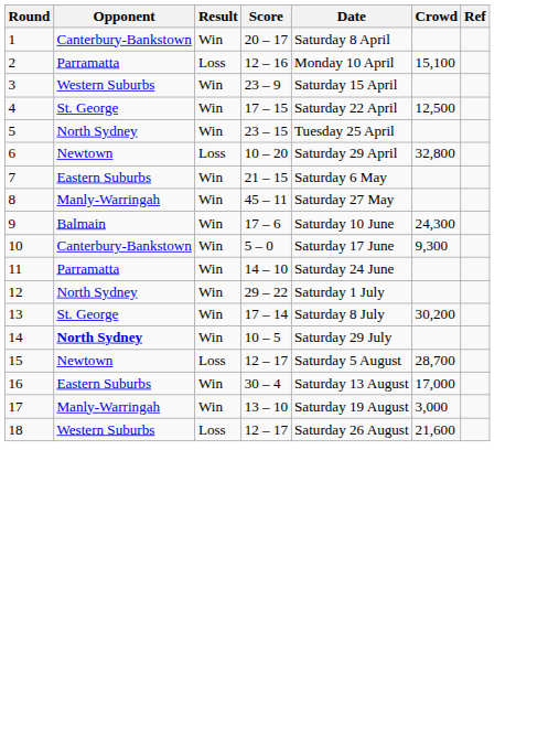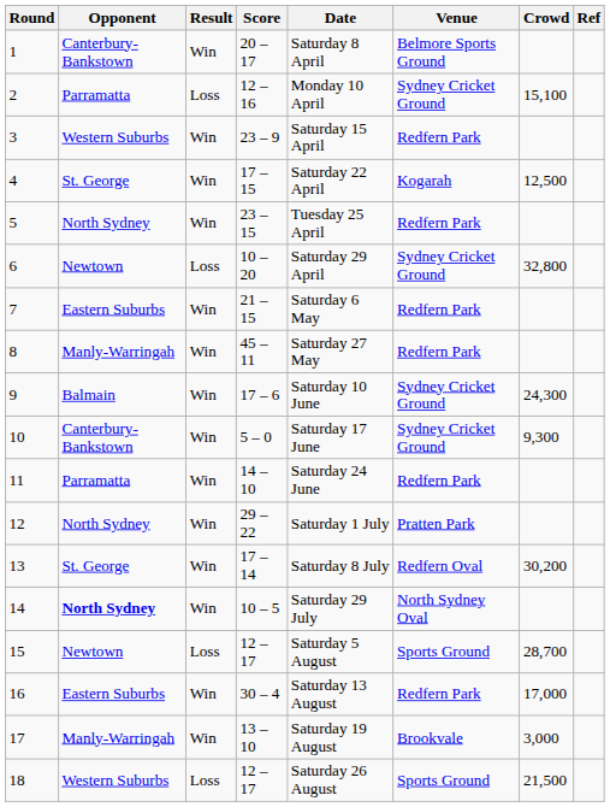 <table class="wikitable" style="text-align:left;">
 <tr>
 <th>Round</th>
 <th>Opponent</th>
 <th>Result</th>
 <th>Score</th>
 <th>Date</th>
+<th>Venue</th>
 <th>Crowd</th>
 <th>Ref</th>
 </tr>
 <tr>
 <td>1</td>
 <td> <a href='#'>Canterbury-Bankstown</a></td>
 <td>Win</td>
 <td>20 – 17</td>
 <td>Saturday 8 April</td>
+<td><a href='#'>Belmore Sports Ground</a></td>
 <td></td>
 <td></td>
 </tr>
 <tr>
 <td>2</td>
 <td> <a href='#'>Parramatta</a></td>
 <td>Loss</td>
 <td>12 – 16</td>
 <td>Monday 10 April</td>
+<td><a href='#'>Sydney Cricket Ground</a></td>
 <td>15,100</td>
 <td></td>
 </tr>
 <tr>
 <td>3</td>
 <td> <a href='#'>Western Suburbs</a></td>
 <td>Win</td>
 <td>23 – 9</td>
 <td>Saturday 15 April</td>
+<td><a href='#'>Redfern Park</a></td>
 <td></td>
 <td></td>
 </tr>
 <tr>
 <td>4</td>
 <td> <a href='#'>St. George</a></td>
 <td>Win</td>
 <td>17 – 15</td>
 <td>Saturday 22 April</td>
+<td><a href='#'>Kogarah</a></td>
 <td>12,500</td>
 <td></td>
 </tr>
 <tr>
 <td>5</td>
 <td> <a href='#'>North Sydney</a></td>
 <td>Win</td>
 <td>23 – 15</td>
 <td>Tuesday 25 April</td>
+<td><a href='#'>Redfern Park</a></td>
 <td></td>
 <td></td>
 </tr>
 <tr>
 <td>6</td>
 <td> <a href='#'>Newtown</a></td>
 <td>Loss</td>
 <td>10 – 20</td>
 <td>Saturday 29 April</td>
+<td><a href='#'>Sydney Cricket Ground</a></td>
 <td>32,800</td>
 <td></td>
 </tr>
 <tr>
 <td>7</td>
 <td> <a href='#'>Eastern Suburbs</a></td>
 <td>Win</td>
 <td>21 – 15</td>
 <td>Saturday 6 May</td>
+<td><a href='#'>Redfern Park</a></td>
 <td></td>
 <td></td>
 </tr>
 <tr>
 <td>8</td>
 <td> <a href='#'>Manly-Warringah</a></td>
 <td>Win</td>
 <td>45 – 11</td>
 <td>Saturday 27 May</td>
+<td><a href='#'>Redfern Park</a></td>
 <td></td>
 <td></td>
 </tr>
 <tr>
 <td>9</td>
 <td> <a href='#'>Balmain</a></td>
 <td>Win</td>
 <td>17 – 6</td>
 <td>Saturday 10 June</td>
+<td><a href='#'>Sydney Cricket Ground</a></td>
 <td>24,300</td>
 <td></td>
 </tr>
 <tr>
 <td>10</td>
 <td> <a href='#'>Canterbury-Bankstown</a></td>
 <td>Win</td>
 <td>5 – 0</td>
 <td>Saturday 17 June</td>
+<td><a href='#'>Sydney Cricket Ground</a></td>
 <td>9,300</td>
 <td></td>
 </tr>
 <tr>
 <td>11</td>
 <td> <a href='#'>Parramatta</a></td>
 <td>Win</td>
 <td>14 – 10</td>
 <td>Saturday 24 June</td>
+<td><a href='#'>Redfern Park</a></td>
 <td></td>
 <td></td>
 </tr>
 <tr>
 <td>12</td>
 <td> <a href='#'>North Sydney</a></td>
 <td>Win</td>
 <td>29 – 22</td>
 <td>Saturday 1 July</td>
+<td><a href='#'>Pratten Park</a></td>
 <td></td>
 <td></td>
 </tr>
 <tr>
 <td>13</td>
 <td> <a href='#'>St. George</a></td>
 <td>Win</td>
 <td>17 – 14</td>
 <td>Saturday 8 July</td>
+<td><a href='#'>Redfern Oval</a></td>
 <td>30,200</td>
 <td></td>
 </tr>
 <tr>
 <td>14</td>
 <td><strong> <a href='#'>North Sydney</a></strong></td>
 <td>Win</td>
 <td>10 – 5</td>
 <td>Saturday 29 July</td>
+<td><a href='#'>North Sydney Oval</a></td>
 <td></td>
 <td></td>
 </tr>
 <tr>
 <td>15</td>
 <td> <a href='#'>Newtown</a></td>
 <td>Loss</td>
 <td>12 – 17</td>
 <td>Saturday 5 August</td>
+<td><a href='#'>Sports Ground</a></td>
 <td>28,700</td>
 <td></td>
 </tr>
 <tr>
 <td>16</td>
 <td> <a href='#'>Eastern Suburbs</a></td>
 <td>Win</td>
 <td>30 – 4</td>
 <td>Saturday 13 August</td>
+<td><a href='#'>Redfern Park</a></td>
 <td>17,000</td>
 <td></td>
 </tr>
 <tr>
 <td>17</td>
 <td> <a href='#'>Manly-Warringah</a></td>
 <td>Win</td>
 <td>13 – 10</td>
 <td>Saturday 19 August</td>
+<td><a href='#'>Brookvale</a></td>
 <td>3,000</td>
 <td></td>
 </tr>
 <tr>
 <td>18</td>
 <td> <a href='#'>Western Suburbs</a></td>
 <td>Loss</td>
 <td>12 – 17</td>
 <td>Saturday 26 August</td>
-<td>21,600</td>
+<td><a href='#'>Sports Ground</a></td>
+<td>21,500</td>
 <td></td>
 </tr>
 </table>
